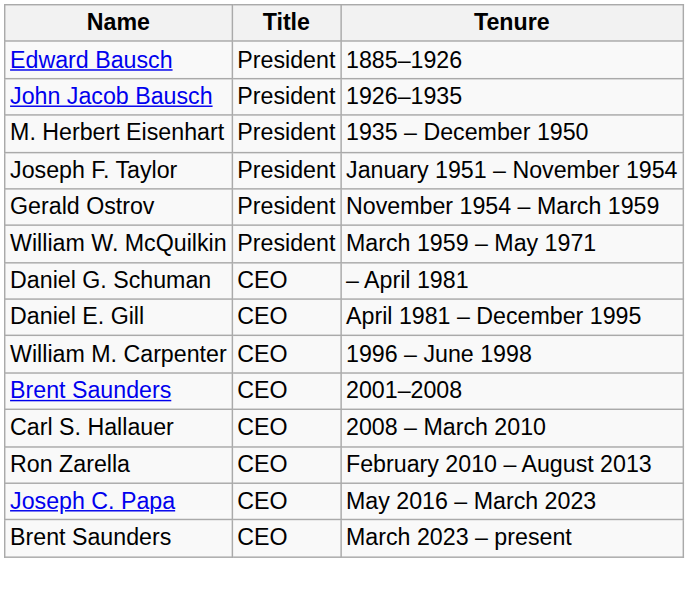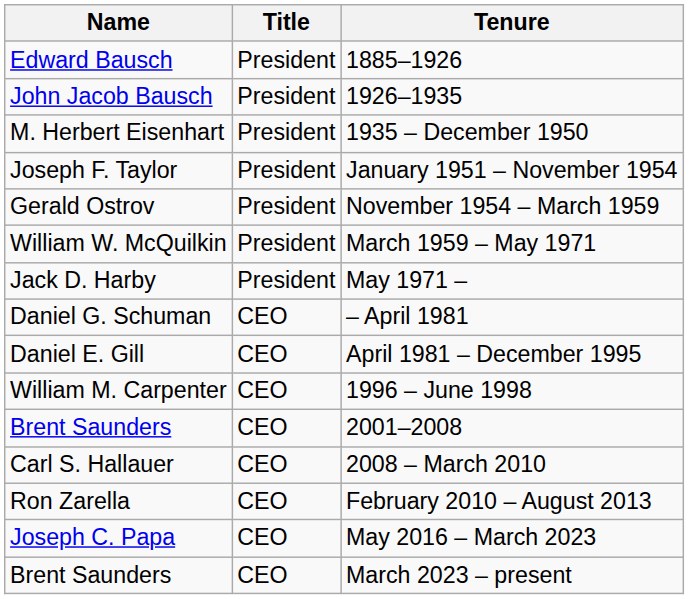 <table class="wikitable">
 <tr>
 <th>Name</th>
 <th>Title</th>
 <th>Tenure</th>
 </tr>
 <tr>
 <td><a href='#'>Edward Bausch</a></td>
 <td>President</td>
 <td>1885–1926</td>
 </tr>
 <tr>
 <td><a href='#'>John Jacob Bausch</a></td>
 <td>President</td>
 <td>1926–1935</td>
 </tr>
 <tr>
 <td>M. Herbert Eisenhart</td>
 <td>President</td>
 <td>1935 – December 1950</td>
 </tr>
 <tr>
 <td>Joseph F. Taylor</td>
 <td>President</td>
 <td>January 1951 – November 1954</td>
 </tr>
 <tr>
 <td>Gerald Ostrov</td>
 <td>President</td>
 <td>November 1954 – March 1959</td>
 </tr>
 <tr>
 <td>William W. McQuilkin</td>
 <td>President</td>
 <td>March 1959 – May 1971</td>
+</tr>
+<tr>
+<td>Jack D. Harby</td>
+<td>President</td>
+<td>May 1971 –</td>
 </tr>
 <tr>
 <td>Daniel G. Schuman</td>
 <td>CEO</td>
 <td>– April 1981</td>
 </tr>
 <tr>
 <td>Daniel E. Gill</td>
 <td>CEO</td>
 <td>April 1981 – December 1995</td>
 </tr>
 <tr>
 <td>William M. Carpenter</td>
 <td>CEO</td>
 <td>1996 – June 1998</td>
 </tr>
 <tr>
 <td><a href='#'>Brent Saunders</a></td>
 <td>CEO</td>
 <td>2001–2008</td>
 </tr>
 <tr>
 <td>Carl S. Hallauer</td>
 <td>CEO</td>
 <td>2008 – March 2010</td>
 </tr>
 <tr>
 <td>Ron Zarella</td>
 <td>CEO</td>
 <td>February 2010 – August 2013</td>
 </tr>
 <tr>
 <td><a href='#'>Joseph C. Papa</a></td>
 <td>CEO</td>
 <td>May 2016 – March 2023</td>
 </tr>
 <tr>
 <td>Brent Saunders</td>
 <td>CEO</td>
 <td>March 2023 – present</td>
 </tr>
 </table>
